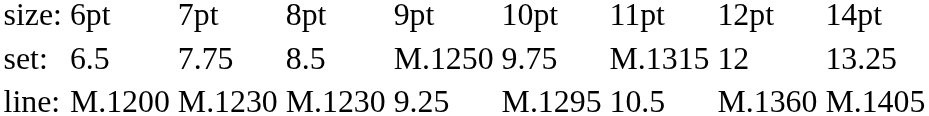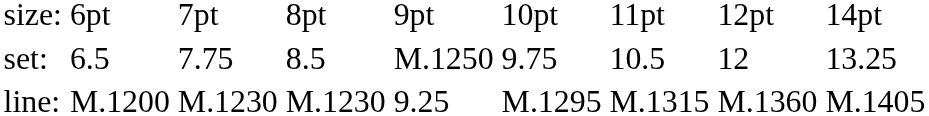 <table style="margin-left:40px;">
 <tr>
 <td>size:</td>
 <td>6pt</td>
 <td>7pt</td>
 <td>8pt</td>
 <td>9pt</td>
 <td>10pt</td>
 <td>11pt</td>
 <td>12pt</td>
 <td>14pt</td>
 </tr>
 <tr>
 <td>set:</td>
 <td>6.5</td>
 <td>7.75</td>
 <td>8.5</td>
 <td>M.1250</td>
 <td>9.75</td>
-<td>M.1315</td>
+<td>10.5</td>
 <td>12</td>
 <td>13.25</td>
 </tr>
 <tr>
 <td>line:</td>
 <td>M.1200</td>
 <td>M.1230</td>
 <td>M.1230</td>
 <td>9.25</td>
 <td>M.1295</td>
-<td>10.5</td>
+<td>M.1315</td>
 <td>M.1360</td>
 <td>M.1405</td>
 </tr>
 </table>
